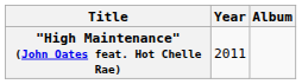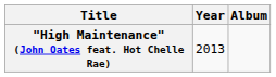 <table class="wikitable plainrowheaders" style="text-align:left">
 <tr>
 <th scope="col" style="width:15em;">Title</th>
 <th scope="col">Year</th>
 <th scope="col">Album</th>
 </tr>
 <tr>
 <th scope="row">"High Maintenance"<br><small>(<a href='#'>John Oates</a> feat. Hot Chelle Rae)</small></th>
-<td>2011</td>
+<td>2013</td>
 <td></td>
 </tr>
 </table>
